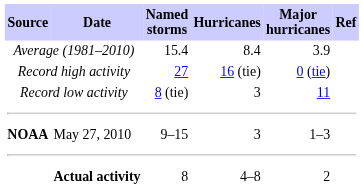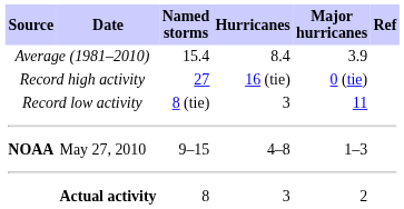 <table class="toccolours" cellspacing=0 cellpadding=3 style="float:right; margin-left:1em; text-align:right; clear: right;">
 <tr style="background:#ccccff">
 <td align="center"><strong>Source</strong></td>
 <td align="center"><strong>Date</strong></td>
 <td align="center"><strong><span>Named<br>storms</span></strong></td>
 <td align="center"><strong><span>Hurricanes</span></strong></td>
 <td align="center"><strong><span>Major<br>hurricanes</span></strong></td>
 <td align="center"><strong><span>Ref</span></strong></td>
 </tr>
 <tr>
 <td align="center" colspan="2"><em>Average <span>(1981–2010)</span></em></td>
 <td>15.4</td>
 <td>8.4</td>
 <td>3.9</td>
 <td></td>
 </tr>
 <tr>
 <td align="center" colspan="2"><em>Record high activity</em></td>
 <td><a href='#'>27</a></td>
 <td><a href='#'>16</a> (tie)</td>
 <td><a href='#'>0</a> (<a href='#'>tie</a>)</td>
 <td></td>
 </tr>
 <tr>
 <td align="center" colspan="2"><em>Record low activity</em></td>
 <td><a href='#'>8</a> (tie)</td>
 <td>3</td>
 <td><a href='#'>11</a></td>
 <td></td>
 </tr>
 <tr>
 <td colspan="6" style="text-align:center;"><hr></td>
 </tr>
 <tr>
 <td align="left"><strong>NOAA</strong></td>
 <td align="left">May 27, 2010</td>
 <td>9–15</td>
-<td>3</td>
+<td>4–8</td>
 <td>1–3</td>
 <td></td>
 </tr>
 <tr>
 <td colspan="6" style="text-align:center;"><hr></td>
 </tr>
 <tr>
 <td align="left"></td>
 <td align="left"><strong>Actual activity</strong><br></td>
 <td>8</td>
-<td>4–8</td>
+<td>3</td>
 <td>2</td>
 </tr>
 </table>
